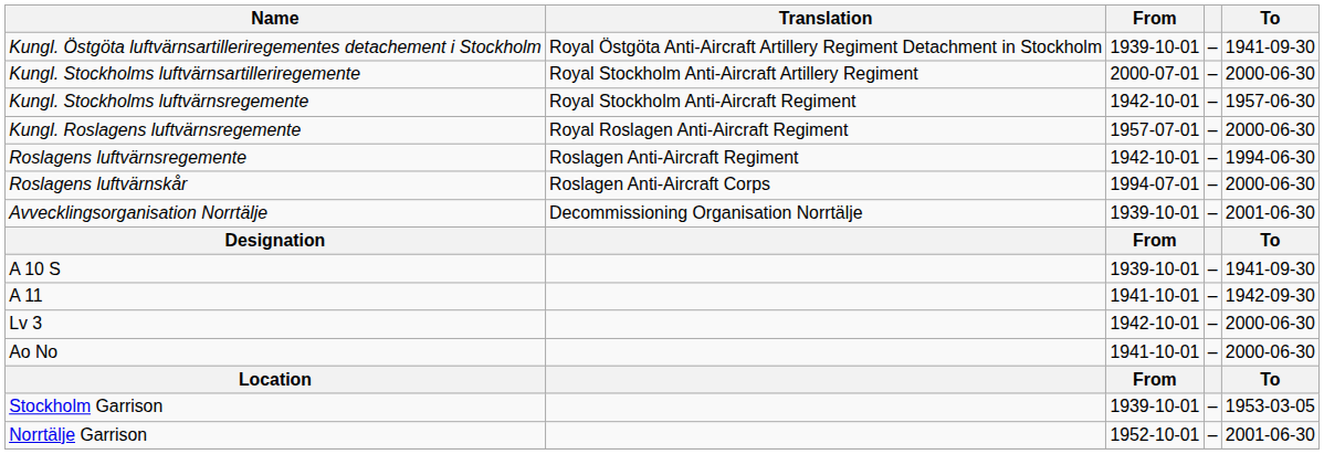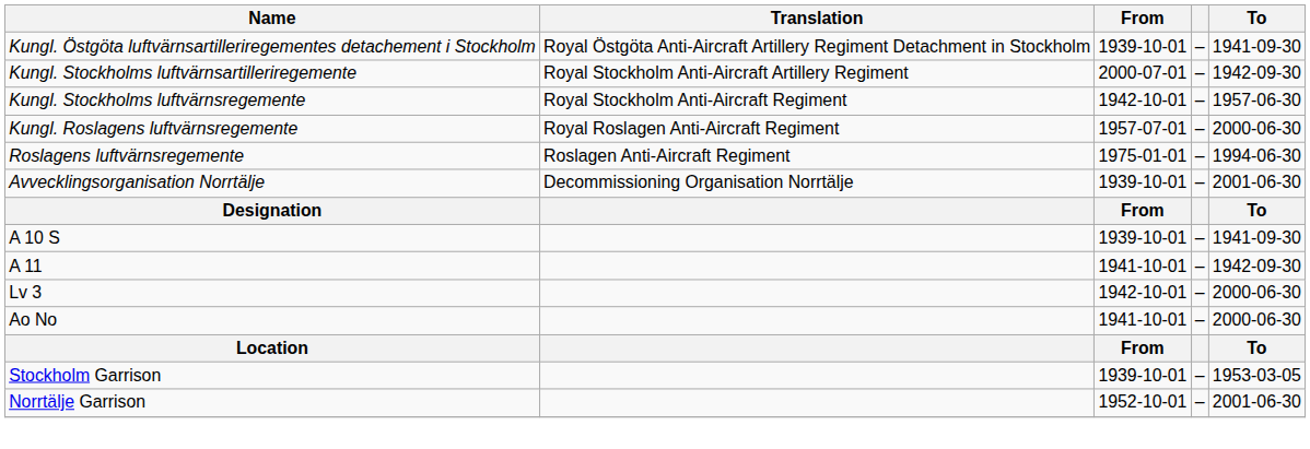 <table class="wikitable">
 <tr>
 <th style="font-weight:bold;">Name</th>
 <th style="font-weight:bold;">Translation</th>
 <th style="text-align: center; font-weight:bold;">From</th>
 <th></th>
 <th style="text-align: center; font-weight:bold;">To</th>
 </tr>
 <tr>
 <td style="font-style:italic;">Kungl. Östgöta luftvärnsartilleriregementes detachement i Stockholm</td>
 <td>Royal Östgöta Anti-Aircraft Artillery Regiment Detachment in Stockholm</td>
 <td>1939-10-01</td>
 <td>–</td>
 <td>1941-09-30</td>
 </tr>
 <tr>
 <td style="font-style:italic;">Kungl. Stockholms luftvärnsartilleriregemente</td>
 <td>Royal Stockholm Anti-Aircraft Artillery Regiment</td>
 <td style="text-align: center;">2000-07-01</td>
 <td>–</td>
-<td style="text-align: center;">2000-06-30</td>
+<td>1942-09-30</td>
 </tr>
 <tr>
 <td style="font-style:italic;">Kungl. Stockholms luftvärnsregemente</td>
 <td>Royal Stockholm Anti-Aircraft Regiment</td>
 <td>1942-10-01</td>
 <td>–</td>
 <td>1957-06-30</td>
 </tr>
 <tr>
 <td style="font-style:italic;">Kungl. Roslagens luftvärnsregemente</td>
 <td>Royal Roslagen Anti-Aircraft Regiment</td>
 <td>1957-07-01</td>
 <td>–</td>
 <td>2000-06-30</td>
 </tr>
 <tr>
 <td style="font-style:italic;">Roslagens luftvärnsregemente</td>
 <td>Roslagen Anti-Aircraft Regiment</td>
-<td style="text-align: center;">1942-10-01</td>
+<td>1975-01-01</td>
 <td>–</td>
 <td>1994-06-30</td>
-</tr>
-<tr>
-<td style="font-style:italic;">Roslagens luftvärnskår</td>
-<td>Roslagen Anti-Aircraft Corps</td>
-<td>1994-07-01</td>
-<td>–</td>
-<td>2000-06-30</td>
 </tr>
 <tr>
 <td style="font-style:italic;">Avvecklingsorganisation Norrtälje</td>
 <td>Decommissioning Organisation Norrtälje</td>
 <td style="text-align: center;">1939-10-01</td>
 <td>–</td>
 <td>2001-06-30</td>
 </tr>
 <tr>
 <th style="font-weight:bold;">Designation</th>
 <th style="font-weight:bold;"></th>
 <th style="text-align: center; font-weight:bold;">From</th>
 <th></th>
 <th style="text-align: center; font-weight:bold;">To</th>
 </tr>
 <tr>
 <td>A 10 S</td>
 <td></td>
 <td style="text-align: center;">1939-10-01</td>
 <td style="text-align: center;">–</td>
 <td style="text-align: center;">1941-09-30</td>
 </tr>
 <tr>
 <td>A 11</td>
 <td></td>
 <td style="text-align: center;">1941-10-01</td>
 <td style="text-align: center;">–</td>
 <td style="text-align: center;">1942-09-30</td>
 </tr>
 <tr>
 <td>Lv 3</td>
 <td></td>
 <td style="text-align: center;">1942-10-01</td>
 <td style="text-align: center;">–</td>
 <td style="text-align: center;">2000-06-30</td>
 </tr>
 <tr>
 <td>Ao No</td>
 <td></td>
 <td>1941-10-01</td>
 <td style="text-align: center;">–</td>
 <td>2000-06-30</td>
 </tr>
 <tr>
 <th style="font-weight:bold;">Location</th>
 <th style="font-weight:bold;"></th>
 <th style="text-align: center; font-weight:bold;">From</th>
 <th></th>
 <th style="text-align: center; font-weight:bold;">To</th>
 </tr>
 <tr>
 <td><a href='#'>Stockholm</a> Garrison</td>
 <td></td>
 <td style="text-align: center;">1939-10-01</td>
 <td style="text-align: center;">–</td>
 <td style="text-align: center;">1953-03-05</td>
 </tr>
 <tr>
 <td><a href='#'>Norrtälje</a> Garrison</td>
 <td></td>
 <td style="text-align: center;">1952-10-01</td>
 <td style="text-align: center;">–</td>
 <td style="text-align: center;">2001-06-30</td>
 </tr>
 <tr>
 </tr>
 </table>
